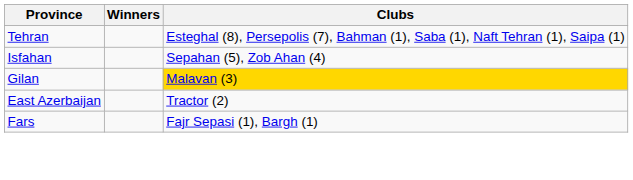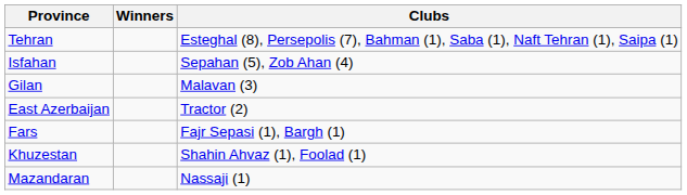 <table class="wikitable">
 <tr>
 <th>Province</th>
 <th>Winners</th>
 <th>Clubs</th>
 </tr>
 <tr>
 <td><a href='#'>Tehran</a></td>
 <td></td>
 <td><a href='#'>Esteghal</a> (8), <a href='#'>Persepolis</a> (7), <a href='#'>Bahman</a> (1), <a href='#'>Saba</a> (1), <a href='#'>Naft Tehran</a> (1), <a href='#'>Saipa</a> (1)</td>
 </tr>
 <tr>
 <td><a href='#'>Isfahan</a></td>
 <td></td>
 <td><a href='#'>Sepahan</a> (5), <a href='#'>Zob Ahan</a> (4)</td>
 </tr>
 <tr>
 <td><a href='#'>Gilan</a></td>
 <td></td>
-<td style="background: gold;"><a href='#'>Malavan</a> (3)</td>
+<td><a href='#'>Malavan</a> (3)</td>
 </tr>
 <tr>
 <td><a href='#'>East Azerbaijan</a></td>
 <td></td>
 <td><a href='#'>Tractor</a> (2)</td>
 </tr>
 <tr>
 <td><a href='#'>Fars</a></td>
 <td></td>
 <td><a href='#'>Fajr Sepasi</a> (1), <a href='#'>Bargh</a> (1)</td>
 </tr>
+<tr>
+<td><a href='#'>Khuzestan</a></td>
+<td></td>
+<td><a href='#'>Shahin Ahvaz</a> (1), <a href='#'>Foolad</a> (1)</td>
+</tr>
+<tr>
+<td><a href='#'>Mazandaran</a></td>
+<td></td>
+<td><a href='#'>Nassaji</a> (1)</td>
+</tr>
 </table>
